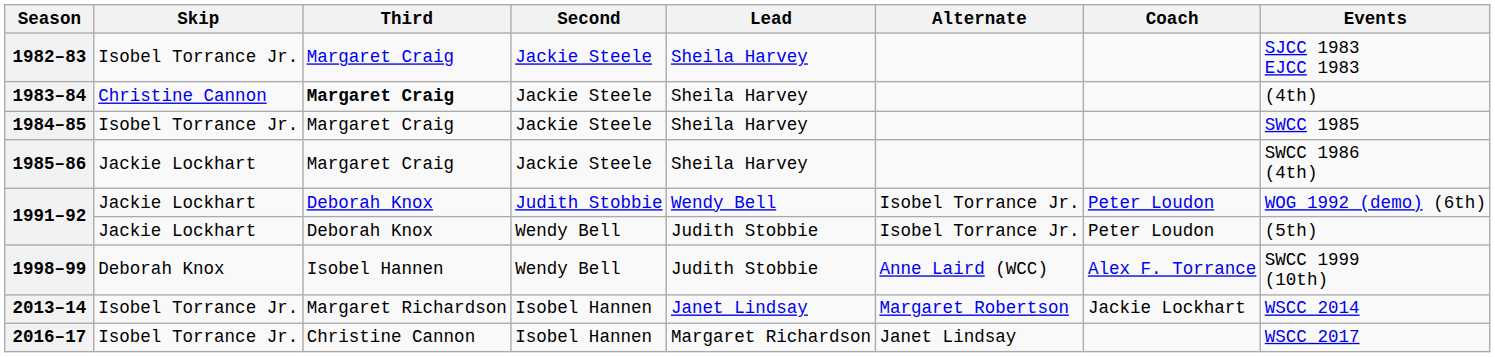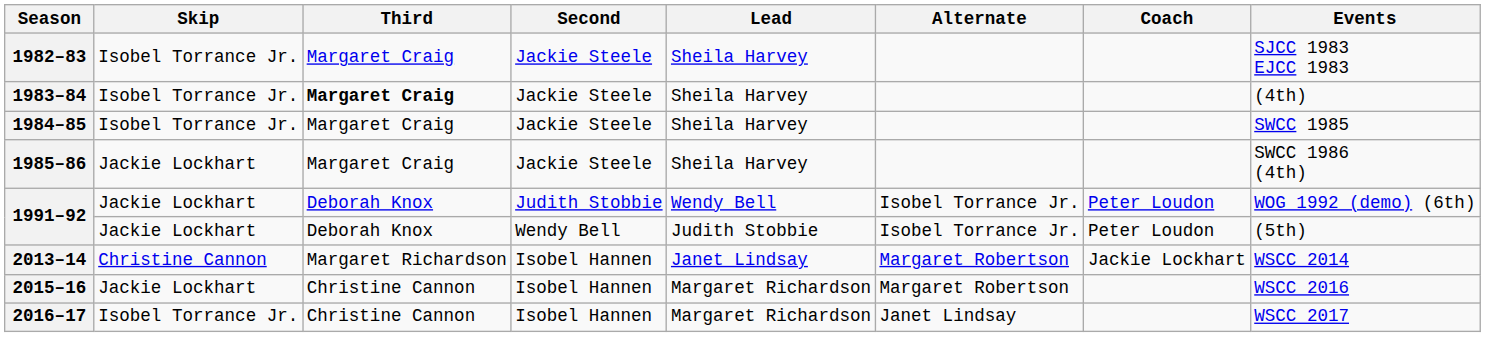 <table class="wikitable">
 <tr>
 <th scope="col" width=60>Season</th>
 <th scope="col">Skip</th>
 <th scope="col">Third</th>
 <th scope="col">Second</th>
 <th scope="col">Lead</th>
 <th scope="col">Alternate</th>
 <th scope="col">Coach</th>
 <th scope="col">Events</th>
 </tr>
 <tr>
 <th scope="row">1982–83</th>
 <td>Isobel Torrance Jr.</td>
 <td><a href='#'>Margaret Craig</a></td>
 <td><a href='#'>Jackie Steele</a></td>
 <td><a href='#'>Sheila Harvey</a></td>
 <td></td>
 <td></td>
 <td><a href='#'>SJCC</a> 1983 <br><a href='#'>EJCC</a> 1983 </td>
 </tr>
 <tr>
 <th scope="row">1983–84</th>
-<td><a href='#'>Christine Cannon</a></td>
+<td>Isobel Torrance Jr.</td>
 <td><strong>Margaret Craig</strong></td>
 <td>Jackie Steele</td>
 <td>Sheila Harvey</td>
 <td></td>
 <td></td>
 <td> (4th)</td>
 </tr>
 <tr>
 <th scope="row">1984–85</th>
 <td>Isobel Torrance Jr.</td>
 <td>Margaret Craig</td>
 <td>Jackie Steele</td>
 <td>Sheila Harvey</td>
 <td></td>
 <td></td>
 <td><a href='#'>SWCC</a> 1985 <br> </td>
 </tr>
 <tr>
 <th scope="row">1985–86</th>
 <td>Jackie Lockhart</td>
 <td>Margaret Craig</td>
 <td>Jackie Steele</td>
 <td>Sheila Harvey</td>
 <td></td>
 <td></td>
 <td>SWCC 1986 <br> (4th)</td>
 </tr>
 <tr>
 <th scope="row" rowspan=2>1991–92</th>
 <td>Jackie Lockhart</td>
 <td><a href='#'>Deborah Knox</a></td>
 <td><a href='#'>Judith Stobbie</a></td>
 <td><a href='#'>Wendy Bell</a></td>
 <td>Isobel Torrance Jr.</td>
 <td><a href='#'>Peter Loudon</a></td>
 <td><a href='#'>WOG 1992 (demo)</a> (6th)</td>
 </tr>
 <tr>
 <td>Jackie Lockhart</td>
 <td>Deborah Knox</td>
 <td>Wendy Bell</td>
 <td>Judith Stobbie</td>
 <td>Isobel Torrance Jr.</td>
 <td>Peter Loudon</td>
 <td> (5th)</td>
 </tr>
 <tr>
-<th scope="row">1998–99</th>
-<td>Deborah Knox</td>
-<td>Isobel Hannen</td>
-<td>Wendy Bell</td>
-<td>Judith Stobbie</td>
-<td><a href='#'>Anne Laird</a> (WCC)</td>
-<td><a href='#'>Alex F. Torrance</a></td>
-<td>SWCC 1999 <br> (10th)</td>
-</tr>
-<tr>
 <th scope="row">2013–14</th>
-<td>Isobel Torrance Jr.</td>
+<td><a href='#'>Christine Cannon</a></td>
 <td>Margaret Richardson</td>
 <td>Isobel Hannen</td>
 <td><a href='#'>Janet Lindsay</a></td>
 <td><a href='#'>Margaret Robertson</a></td>
 <td>Jackie Lockhart</td>
 <td><a href='#'>WSCC 2014</a> </td>
+</tr>
+<tr>
+<th scope="row">2015–16</th>
+<td>Jackie Lockhart</td>
+<td>Christine Cannon</td>
+<td>Isobel Hannen</td>
+<td>Margaret Richardson</td>
+<td>Margaret Robertson</td>
+<td></td>
+<td><a href='#'>WSCC 2016</a> </td>
 </tr>
 <tr>
 <th scope="row">2016–17</th>
 <td>Isobel Torrance Jr.</td>
 <td>Christine Cannon</td>
 <td>Isobel Hannen</td>
 <td>Margaret Richardson</td>
 <td>Janet Lindsay</td>
 <td></td>
 <td><a href='#'>WSCC 2017</a> </td>
 </tr>
 </table>
